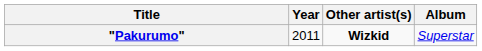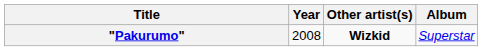 <table class="wikitable plainrowheaders" style="text-align:center;">
 <tr>
 <th scope="col" style="width:21.5em;">Title</th>
 <th scope="col">Year</th>
 <th scope="col">Other artist(s)</th>
 <th scope="col">Album</th>
 </tr>
 <tr>
 <th scope="row">"<a href='#'>Pakurumo</a>"</th>
-<td>2011</td>
+<td>2008</td>
 <td><strong>Wizkid</strong></td>
 <td><em><a href='#'>Superstar</a></em></td>
 </tr>
 </table>
